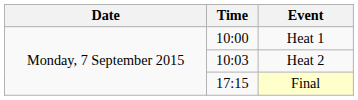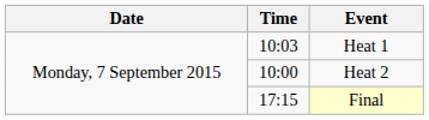 <table class = "wikitable" style="text-align:center;">
 <tr>
 <th width=220>Date</th>
 <th width=50>Time</th>
 <th width=100>Event</th>
 </tr>
 <tr>
 <td rowspan=3>Monday, 7 September 2015</td>
-<td>10:00</td>
+<td>10:03</td>
 <td>Heat 1</td>
 </tr>
 <tr>
-<td>10:03</td>
+<td>10:00</td>
 <td>Heat 2</td>
 </tr>
 <tr>
 <td>17:15</td>
 <td bgcolor=ffffcc>Final</td>
 </tr>
 </table>
